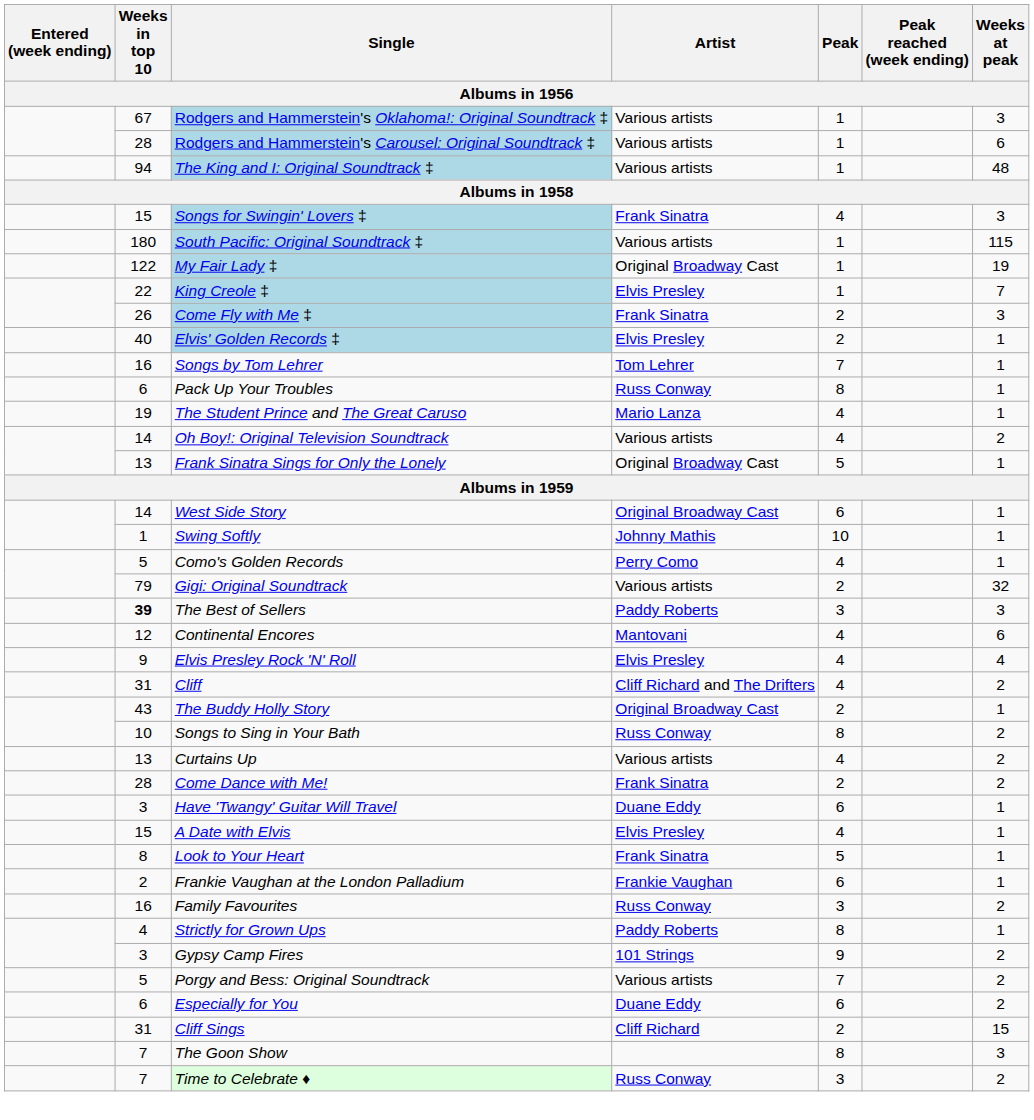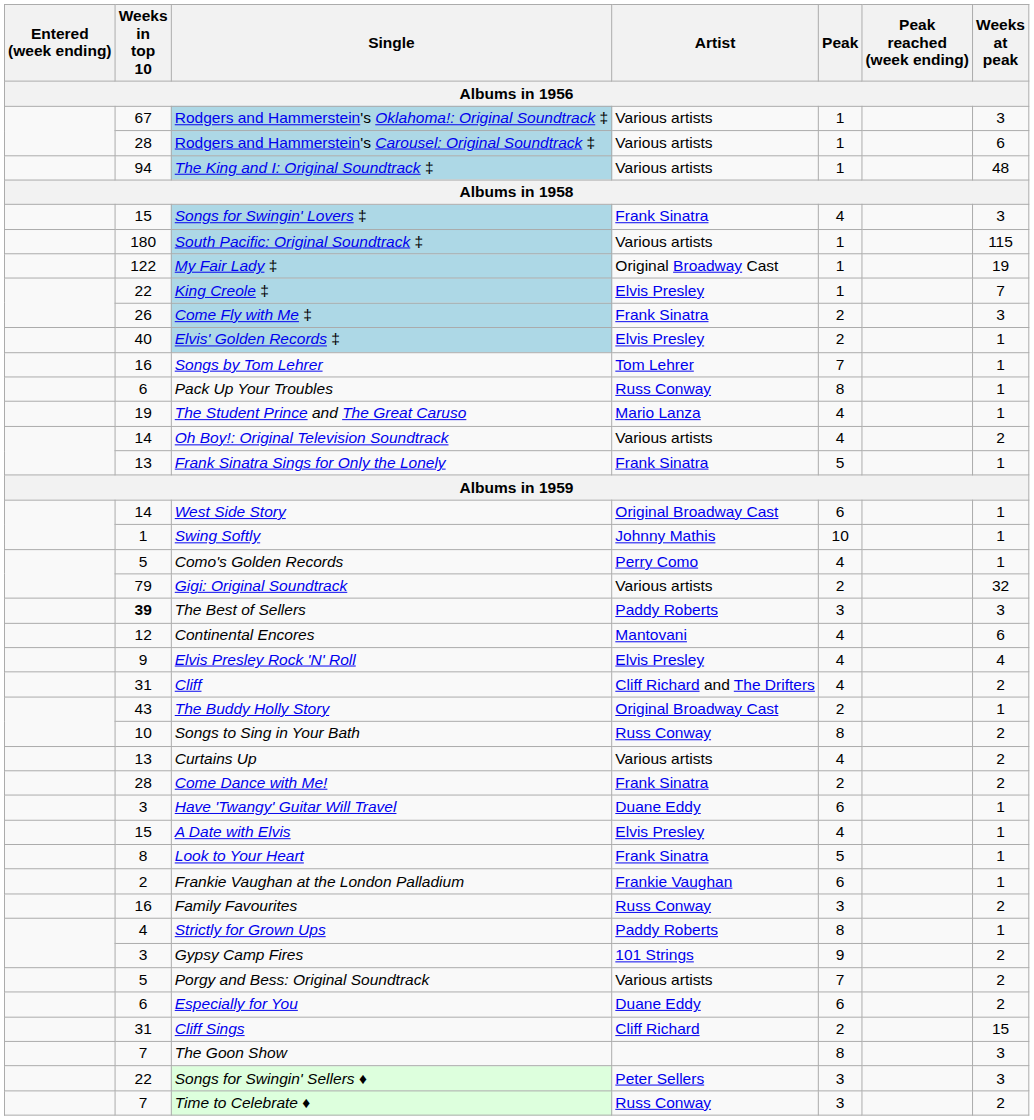 <table class="wikitable sortable" style="text-align:center;">
 <tr>
 <th>Entered <br>(week ending)</th>
 <th data-sort-type="number">Weeks<br>in<br>top<br>10</th>
 <th>Single</th>
 <th>Artist</th>
 <th data-sort-type="number">Peak</th>
 <th>Peak<br>reached <br>(week ending)</th>
 <th data-sort-type="number">Weeks<br>at<br>peak</th>
 </tr>
 <tr>
 <th colspan="7">Albums in 1956</th>
 </tr>
 <tr>
 <td rowspan="2"></td>
 <td>67</td>
 <td align="left" bgcolor=lightblue><a href='#'>Rodgers and Hammerstein</a>'s <em><a href='#'>Oklahoma!: Original Soundtrack</a></em> ‡ </td>
 <td align="left">Various artists</td>
 <td>1</td>
 <td></td>
 <td>3</td>
 </tr>
 <tr>
 <td>28</td>
 <td align="left" bgcolor=lightblue><a href='#'>Rodgers and Hammerstein</a>'s <em><a href='#'>Carousel: Original Soundtrack</a></em> ‡ </td>
 <td align="left">Various artists</td>
 <td>1</td>
 <td></td>
 <td>6</td>
 </tr>
 <tr>
 <td></td>
 <td>94</td>
 <td align="left" bgcolor=lightblue><em><a href='#'>The King and I: Original Soundtrack</a></em> ‡ </td>
 <td align="left">Various artists</td>
 <td>1</td>
 <td></td>
 <td>48</td>
 </tr>
 <tr>
 <th colspan="7">Albums in 1958</th>
 </tr>
 <tr>
 <td></td>
 <td>15</td>
 <td align="left" bgcolor=lightblue><em><a href='#'>Songs for Swingin' Lovers</a></em> ‡ </td>
 <td align="left"><a href='#'>Frank Sinatra</a></td>
 <td>4</td>
 <td></td>
 <td>3</td>
 </tr>
 <tr>
 <td></td>
 <td>180</td>
 <td align="left" bgcolor=lightblue><em><a href='#'>South Pacific: Original Soundtrack</a></em> ‡ </td>
 <td align="left">Various artists</td>
 <td>1</td>
 <td></td>
 <td>115</td>
 </tr>
 <tr>
 <td></td>
 <td>122</td>
 <td align="left" bgcolor=lightblue><em><a href='#'>My Fair Lady</a></em> ‡ </td>
 <td align="left">Original <a href='#'>Broadway</a> Cast</td>
 <td>1</td>
 <td></td>
 <td>19</td>
 </tr>
 <tr>
 <td rowspan="2"></td>
 <td>22</td>
 <td align="left" bgcolor=lightblue><em><a href='#'>King Creole</a></em> ‡ </td>
 <td align="left"><a href='#'>Elvis Presley</a></td>
 <td>1</td>
 <td></td>
 <td>7</td>
 </tr>
 <tr>
 <td>26</td>
 <td align="left" bgcolor=lightblue><em><a href='#'>Come Fly with Me</a></em> ‡ </td>
 <td align="left"><a href='#'>Frank Sinatra</a></td>
 <td>2</td>
 <td></td>
 <td>3</td>
 </tr>
 <tr>
 <td></td>
 <td>40</td>
 <td align="left" bgcolor=lightblue><em><a href='#'>Elvis' Golden Records</a></em> ‡ </td>
 <td align="left"><a href='#'>Elvis Presley</a></td>
 <td>2</td>
 <td></td>
 <td>1</td>
 </tr>
 <tr>
 <td></td>
 <td>16</td>
 <td align="left"><em><a href='#'>Songs by Tom Lehrer</a></em></td>
 <td align="left"><a href='#'>Tom Lehrer</a></td>
 <td>7</td>
 <td></td>
 <td>1</td>
 </tr>
 <tr>
 <td></td>
 <td>6</td>
 <td align="left"><em>Pack Up Your Troubles</em> </td>
 <td align="left"><a href='#'>Russ Conway</a></td>
 <td>8</td>
 <td></td>
 <td>1</td>
 </tr>
 <tr>
 <td></td>
 <td>19</td>
 <td align="left"><em><a href='#'>The Student Prince</a> and <a href='#'>The Great Caruso</a></em></td>
 <td align="left"><a href='#'>Mario Lanza</a></td>
 <td>4</td>
 <td></td>
 <td>1</td>
 </tr>
 <tr>
 <td rowspan="2"></td>
 <td>14</td>
 <td align="left"><em><a href='#'>Oh Boy!: Original Television Soundtrack</a></em></td>
 <td align="left">Various artists</td>
 <td>4</td>
 <td></td>
 <td>2</td>
 </tr>
 <tr>
 <td>13</td>
 <td align="left"><em><a href='#'>Frank Sinatra Sings for Only the Lonely</a></em></td>
-<td align="left">Original <a href='#'>Broadway</a> Cast</td>
+<td align="left"><a href='#'>Frank Sinatra</a></td>
 <td>5</td>
 <td></td>
 <td>1</td>
 </tr>
 <tr>
 <th colspan="7">Albums in 1959</th>
 </tr>
 <tr>
 <td rowspan="2"></td>
 <td>14</td>
 <td align="left"><em><a href='#'>West Side Story</a></em></td>
 <td align="left"><a href='#'>Original Broadway Cast</a></td>
 <td>6</td>
 <td></td>
 <td>1</td>
 </tr>
 <tr>
 <td>1</td>
 <td align="left"><em><a href='#'>Swing Softly</a></em></td>
 <td align="left"><a href='#'>Johnny Mathis</a></td>
 <td>10</td>
 <td></td>
 <td>1</td>
 </tr>
 <tr>
 <td rowspan="2"></td>
 <td>5</td>
 <td align="left"><em>Como's Golden Records</em></td>
 <td align="left"><a href='#'>Perry Como</a></td>
 <td>4</td>
 <td></td>
 <td>1</td>
 </tr>
 <tr>
 <td>79</td>
 <td align="left"><em><a href='#'>Gigi: Original Soundtrack</a></em></td>
 <td align="left">Various artists</td>
 <td>2</td>
 <td></td>
 <td>32</td>
 </tr>
 <tr>
 <td></td>
 <td><strong>39</strong></td>
 <td align="left"><em>The Best of Sellers</em></td>
 <td align="left"><a href='#'>Paddy Roberts</a></td>
 <td>3</td>
 <td></td>
 <td>3</td>
 </tr>
 <tr>
 <td></td>
 <td>12</td>
 <td align="left"><em>Continental Encores</em></td>
 <td align="left"><a href='#'>Mantovani</a></td>
 <td>4</td>
 <td></td>
 <td>6</td>
 </tr>
 <tr>
 <td></td>
 <td>9</td>
 <td align="left"><em><a href='#'>Elvis Presley Rock 'N' Roll</a></em></td>
 <td align="left"><a href='#'>Elvis Presley</a></td>
 <td>4</td>
 <td></td>
 <td>4</td>
 </tr>
 <tr>
 <td></td>
 <td>31</td>
 <td align="left"><em><a href='#'>Cliff</a></em></td>
 <td align="left"><a href='#'>Cliff Richard</a> and <a href='#'>The Drifters</a></td>
 <td>4</td>
 <td></td>
 <td>2</td>
 </tr>
 <tr>
 <td rowspan="2"></td>
 <td>43</td>
 <td align="left"><em><a href='#'>The Buddy Holly Story</a></em></td>
 <td align="left"><a href='#'>Original Broadway Cast</a></td>
 <td>2</td>
 <td></td>
 <td>1</td>
 </tr>
 <tr>
 <td>10</td>
 <td align="left"><em>Songs to Sing in Your Bath</em></td>
 <td align="left"><a href='#'>Russ Conway</a></td>
 <td>8</td>
 <td></td>
 <td>2</td>
 </tr>
 <tr>
 <td></td>
 <td>13</td>
 <td align="left"><em>Curtains Up</em></td>
 <td align="left">Various artists</td>
 <td>4</td>
 <td></td>
 <td>2</td>
 </tr>
 <tr>
 <td></td>
 <td>28</td>
 <td align="left"><em><a href='#'>Come Dance with Me!</a></em></td>
 <td align="left"><a href='#'>Frank Sinatra</a></td>
 <td>2</td>
 <td></td>
 <td>2</td>
 </tr>
 <tr>
 <td></td>
 <td>3</td>
 <td align="left"><em><a href='#'>Have 'Twangy' Guitar Will Travel</a></em></td>
 <td align="left"><a href='#'>Duane Eddy</a></td>
 <td>6</td>
 <td></td>
 <td>1</td>
 </tr>
 <tr>
 <td></td>
 <td>15</td>
 <td align="left"><em><a href='#'>A Date with Elvis</a></em></td>
 <td align="left"><a href='#'>Elvis Presley</a></td>
 <td>4</td>
 <td></td>
 <td>1</td>
 </tr>
 <tr>
 <td></td>
 <td>8</td>
 <td align="left"><em><a href='#'>Look to Your Heart</a></em></td>
 <td align="left"><a href='#'>Frank Sinatra</a></td>
 <td>5</td>
 <td></td>
 <td>1</td>
 </tr>
 <tr>
 <td></td>
 <td>2</td>
 <td align="left"><em>Frankie Vaughan at the London Palladium</em></td>
 <td align="left"><a href='#'>Frankie Vaughan</a></td>
 <td>6</td>
 <td></td>
 <td>1</td>
 </tr>
 <tr>
 <td></td>
 <td>16</td>
 <td align="left"><em>Family Favourites</em></td>
 <td align="left"><a href='#'>Russ Conway</a></td>
 <td>3</td>
 <td></td>
 <td>2</td>
 </tr>
 <tr>
 <td rowspan="2"></td>
 <td>4</td>
 <td align="left"><em><a href='#'>Strictly for Grown Ups</a></em></td>
 <td align="left"><a href='#'>Paddy Roberts</a></td>
 <td>8</td>
 <td></td>
 <td>1</td>
 </tr>
 <tr>
 <td>3</td>
 <td align="left"><em>Gypsy Camp Fires</em></td>
 <td align="left"><a href='#'>101 Strings</a></td>
 <td>9</td>
 <td></td>
 <td>2</td>
 </tr>
 <tr>
 <td></td>
 <td>5</td>
 <td align="left"><em>Porgy and Bess: Original Soundtrack</em></td>
 <td align="left">Various artists</td>
 <td>7</td>
 <td></td>
 <td>2</td>
 </tr>
 <tr>
 <td></td>
 <td>6</td>
 <td align="left"><em><a href='#'>Especially for You</a></em></td>
 <td align="left"><a href='#'>Duane Eddy</a></td>
 <td>6</td>
 <td></td>
 <td>2</td>
 </tr>
 <tr>
 <td></td>
 <td>31</td>
 <td align="left"><em><a href='#'>Cliff Sings</a></em></td>
 <td align="left"><a href='#'>Cliff Richard</a></td>
 <td>2</td>
 <td></td>
 <td>15</td>
 </tr>
 <tr>
 <td></td>
 <td>7</td>
 <td align="left"><em>The Goon Show</em></td>
 <td align="left"></td>
 <td>8</td>
 <td></td>
 <td>3</td>
 </tr>
 <tr>
 <td></td>
+<td>22</td>
+<td align="left" bgcolor=#DDFFDD><em>Songs for Swingin' Sellers</em> ♦</td>
+<td align="left"><a href='#'>Peter Sellers</a></td>
+<td>3</td>
+<td></td>
+<td>3</td>
+</tr>
+<tr>
+<td></td>
 <td>7</td>
 <td align="left" bgcolor=#DDFFDD><em>Time to Celebrate</em> ♦</td>
 <td align="left"><a href='#'>Russ Conway</a></td>
 <td>3</td>
 <td></td>
 <td>2</td>
 </tr>
 </table>
